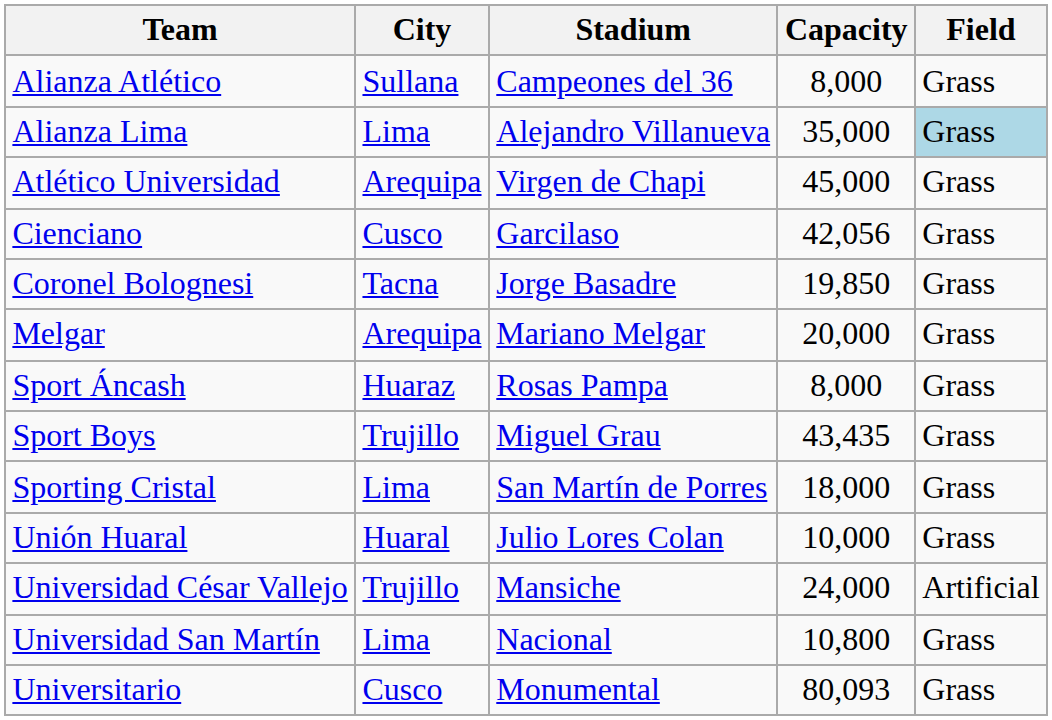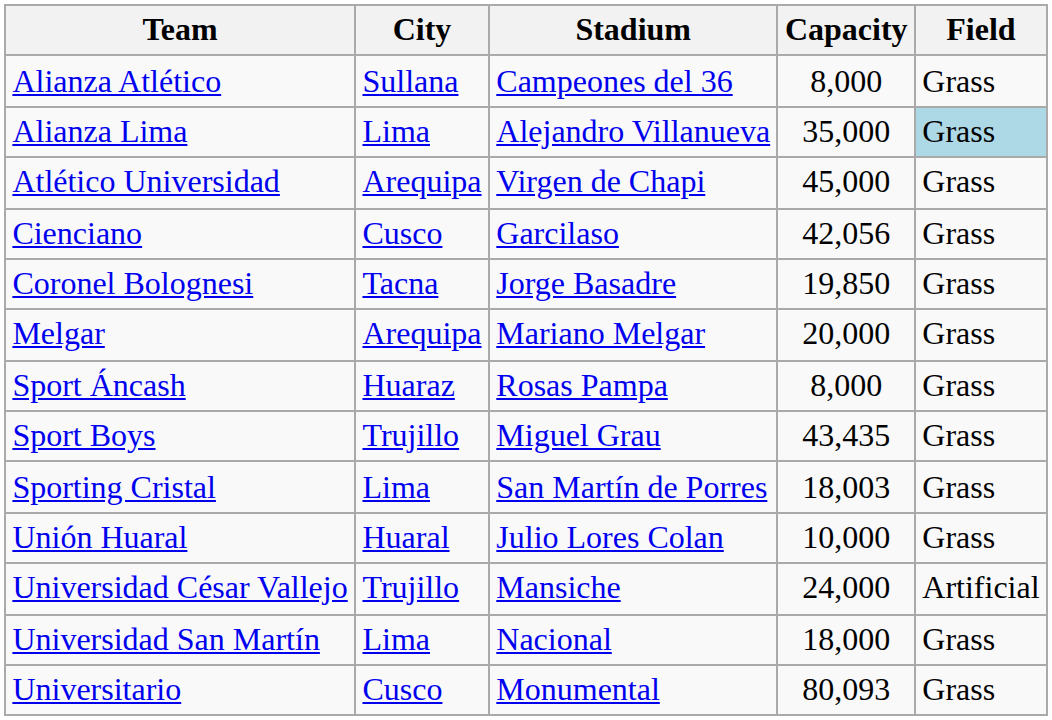 <table class="wikitable sortable">
 <tr>
 <th>Team</th>
 <th>City</th>
 <th>Stadium</th>
 <th>Capacity</th>
 <th>Field</th>
 </tr>
 <tr>
 <td><a href='#'>Alianza Atlético</a></td>
 <td><a href='#'>Sullana</a></td>
 <td><a href='#'>Campeones del 36</a></td>
 <td align="center">8,000</td>
 <td>Grass</td>
 </tr>
 <tr>
 <td><a href='#'>Alianza Lima</a></td>
 <td><a href='#'>Lima</a></td>
 <td><a href='#'>Alejandro Villanueva</a></td>
 <td align="center">35,000</td>
 <td style="background: lightblue;">Grass</td>
 </tr>
 <tr>
 <td><a href='#'>Atlético Universidad</a></td>
 <td><a href='#'>Arequipa</a></td>
 <td><a href='#'>Virgen de Chapi</a></td>
 <td align="center">45,000</td>
 <td>Grass</td>
 </tr>
 <tr>
 <td><a href='#'>Cienciano</a></td>
 <td><a href='#'>Cusco</a></td>
 <td><a href='#'>Garcilaso</a></td>
 <td align="center">42,056</td>
 <td>Grass</td>
 </tr>
 <tr>
 <td><a href='#'>Coronel Bolognesi</a></td>
 <td><a href='#'>Tacna</a></td>
 <td><a href='#'>Jorge Basadre</a></td>
 <td align="center">19,850</td>
 <td>Grass</td>
 </tr>
 <tr>
 <td><a href='#'>Melgar</a></td>
 <td><a href='#'>Arequipa</a></td>
 <td><a href='#'>Mariano Melgar</a></td>
 <td align="center">20,000</td>
 <td>Grass</td>
 </tr>
 <tr>
 <td><a href='#'>Sport Áncash</a></td>
 <td><a href='#'>Huaraz</a></td>
 <td><a href='#'>Rosas Pampa</a></td>
 <td align="center">8,000</td>
 <td>Grass</td>
 </tr>
 <tr>
 <td><a href='#'>Sport Boys</a></td>
 <td><a href='#'>Trujillo</a></td>
 <td><a href='#'>Miguel Grau</a></td>
 <td align="center">43,435</td>
 <td>Grass</td>
 </tr>
 <tr>
 <td><a href='#'>Sporting Cristal</a></td>
 <td><a href='#'>Lima</a></td>
 <td><a href='#'>San Martín de Porres</a></td>
-<td align="center">18,000</td>
+<td align="center">18,003</td>
 <td>Grass</td>
 </tr>
 <tr>
 <td><a href='#'>Unión Huaral</a></td>
 <td><a href='#'>Huaral</a></td>
 <td><a href='#'>Julio Lores Colan</a></td>
 <td align="center">10,000</td>
 <td>Grass</td>
 </tr>
 <tr>
 <td><a href='#'>Universidad César Vallejo</a></td>
 <td><a href='#'>Trujillo</a></td>
 <td><a href='#'>Mansiche</a></td>
 <td align="center">24,000</td>
 <td>Artificial</td>
 </tr>
 <tr>
 <td><a href='#'>Universidad San Martín</a></td>
 <td><a href='#'>Lima</a></td>
 <td><a href='#'>Nacional</a></td>
-<td align="center">10,800</td>
+<td align="center">18,000</td>
 <td>Grass</td>
 </tr>
 <tr>
 <td><a href='#'>Universitario</a></td>
 <td><a href='#'>Cusco</a></td>
 <td><a href='#'>Monumental</a></td>
 <td align="center">80,093</td>
 <td>Grass</td>
 </tr>
 </table>
